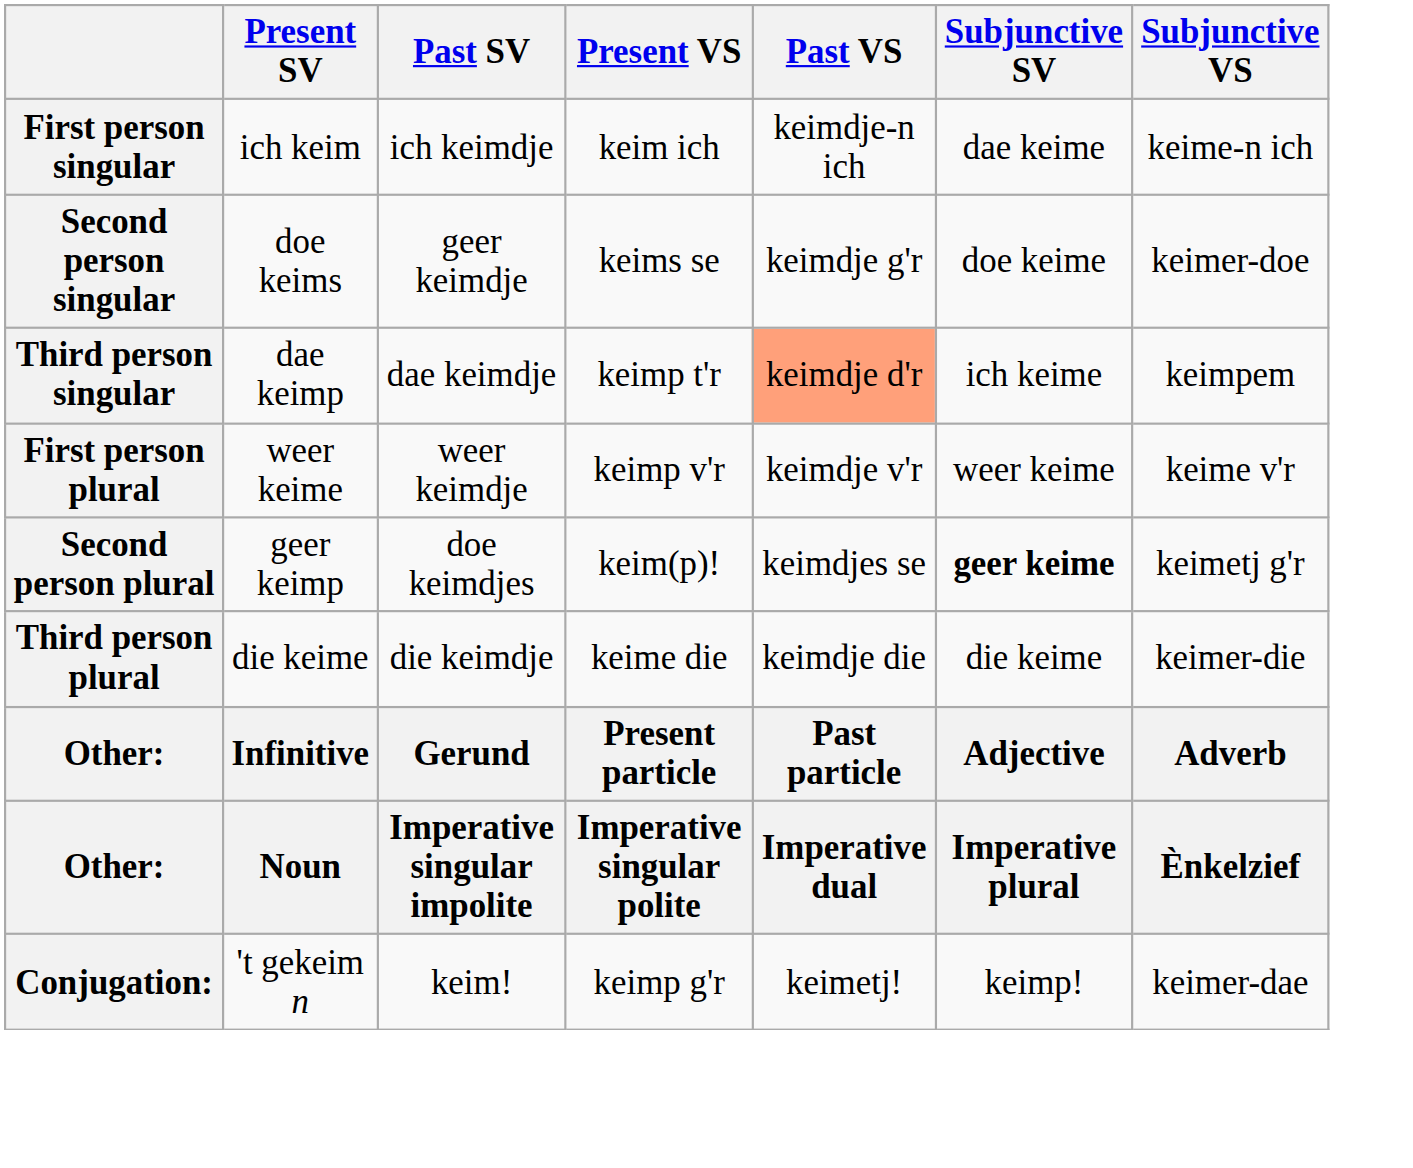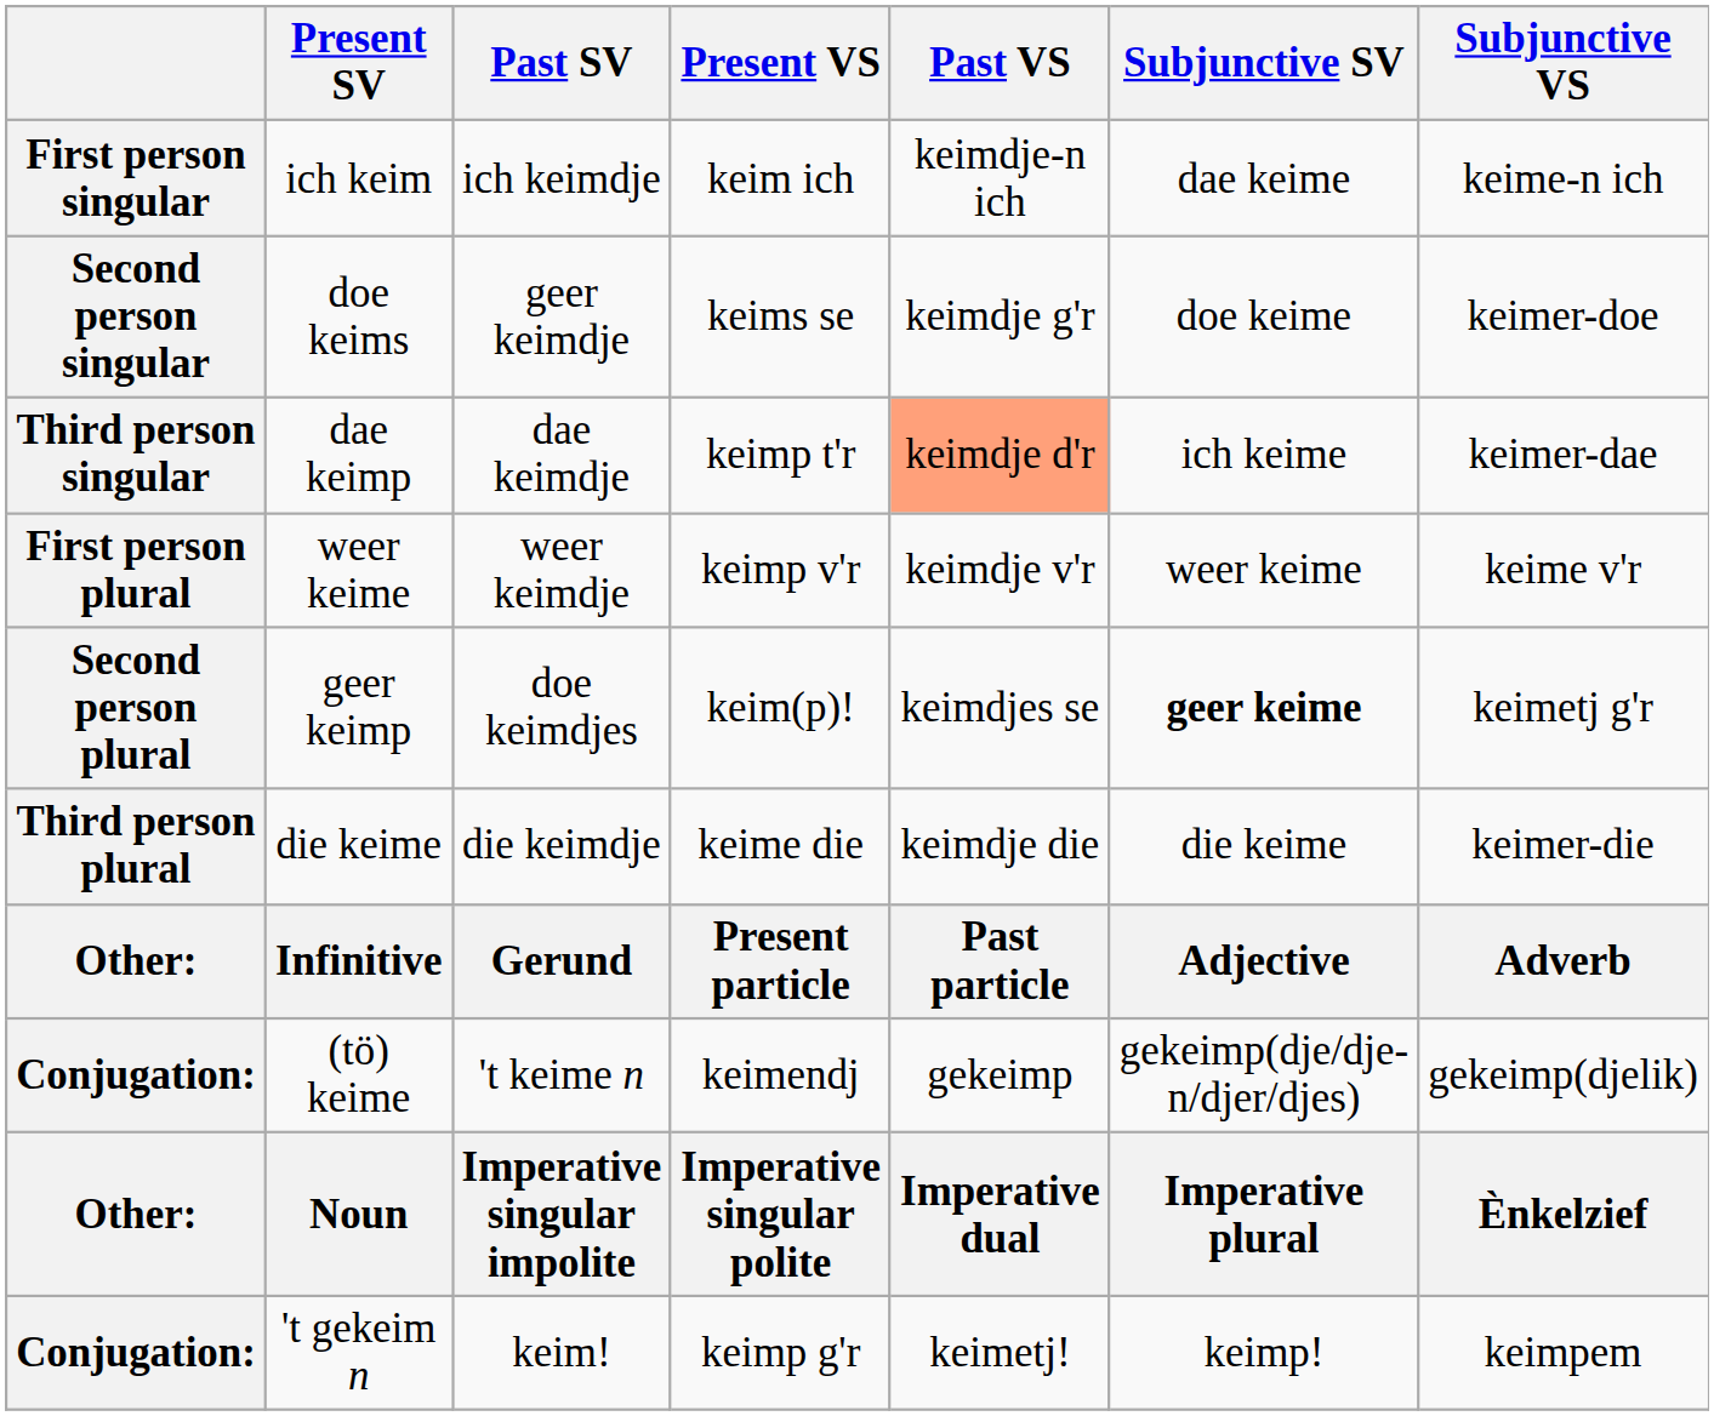 <table class="wikitable" style="text-align: center;">
 <tr>
 <th></th>
 <th><a href='#'>Present</a> SV</th>
 <th><a href='#'>Past</a> SV</th>
 <th><a href='#'>Present</a> VS</th>
 <th><a href='#'>Past</a> VS</th>
 <th><a href='#'>Subjunctive</a> SV</th>
 <th><a href='#'>Subjunctive</a> VS</th>
 </tr>
 <tr>
 <th>First person singular</th>
 <td>ich keim</td>
 <td>ich keimdje</td>
 <td>keim ich</td>
 <td>keimdje-n ich</td>
 <td>dae keime</td>
 <td>keime-n ich</td>
 </tr>
 <tr>
 <th>Second person singular</th>
 <td>doe keims</td>
 <td>geer keimdje</td>
 <td>keims se</td>
 <td>keimdje g'r</td>
 <td>doe keime</td>
 <td>keimer-doe</td>
 </tr>
 <tr>
 <th>Third person singular</th>
 <td>dae keimp</td>
 <td>dae keimdje</td>
 <td>keimp t'r</td>
 <td style="background: lightsalmon;">keimdje d'r</td>
 <td>ich keime</td>
-<td>keimpem</td>
+<td>keimer-dae</td>
 </tr>
 <tr>
 <th>First person plural</th>
 <td>weer keime</td>
 <td>weer keimdje</td>
 <td>keimp v'r</td>
 <td>keimdje v'r</td>
 <td>weer keime</td>
 <td>keime v'r</td>
 </tr>
 <tr>
 <th>Second person plural</th>
 <td>geer keimp</td>
 <td>doe keimdjes</td>
 <td>keim(p)!</td>
 <td>keimdjes se</td>
 <td><strong>geer keime</strong></td>
 <td>keimetj g'r</td>
 </tr>
 <tr>
 <th>Third person plural</th>
 <td>die keime</td>
 <td>die keimdje</td>
 <td>keime die</td>
 <td>keimdje die</td>
 <td>die keime</td>
 <td>keimer-die</td>
 </tr>
 <tr>
 <th>Other:</th>
 <th>Infinitive</th>
 <th>Gerund</th>
 <th>Present particle</th>
 <th>Past particle</th>
 <th>Adjective</th>
 <th>Adverb</th>
 </tr>
 <tr>
+<th>Conjugation:</th>
+<td>(tö) keime</td>
+<td>'t keime <em>n</em></td>
+<td>keimendj</td>
+<td>gekeimp</td>
+<td>gekeimp(dje/dje-n/djer/djes)</td>
+<td>gekeimp(djelik)</td>
+</tr>
+<tr>
 <th>Other:</th>
 <th>Noun</th>
 <th>Imperative singular impolite</th>
 <th>Imperative singular polite</th>
 <th>Imperative dual</th>
 <th>Imperative plural</th>
 <th>Ènkelzief</th>
 </tr>
 <tr>
 <th>Conjugation:</th>
 <td>'t gekeim <em>n</em></td>
 <td>keim!</td>
 <td>keimp g'r</td>
 <td>keimetj!</td>
 <td>keimp!</td>
-<td>keimer-dae</td>
+<td>keimpem</td>
 </tr>
 </table>
